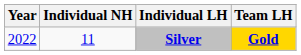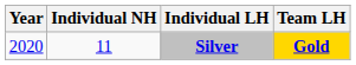 <table class="wikitable" "text-align:center;">
 <tr>
 <th>Year</th>
 <th>Individual NH</th>
 <th>Individual LH</th>
 <th>Team LH</th>
 </tr>
 <tr align=center>
-<td><a href='#'>2022</a></td>
+<td><a href='#'>2020</a></td>
 <td><a href='#'>11</a></td>
 <td style="background:silver;"><a href='#'><strong>Silver</strong></a></td>
 <td style="background:gold;"><a href='#'><strong>Gold</strong></a></td>
 </tr>
 </table>
